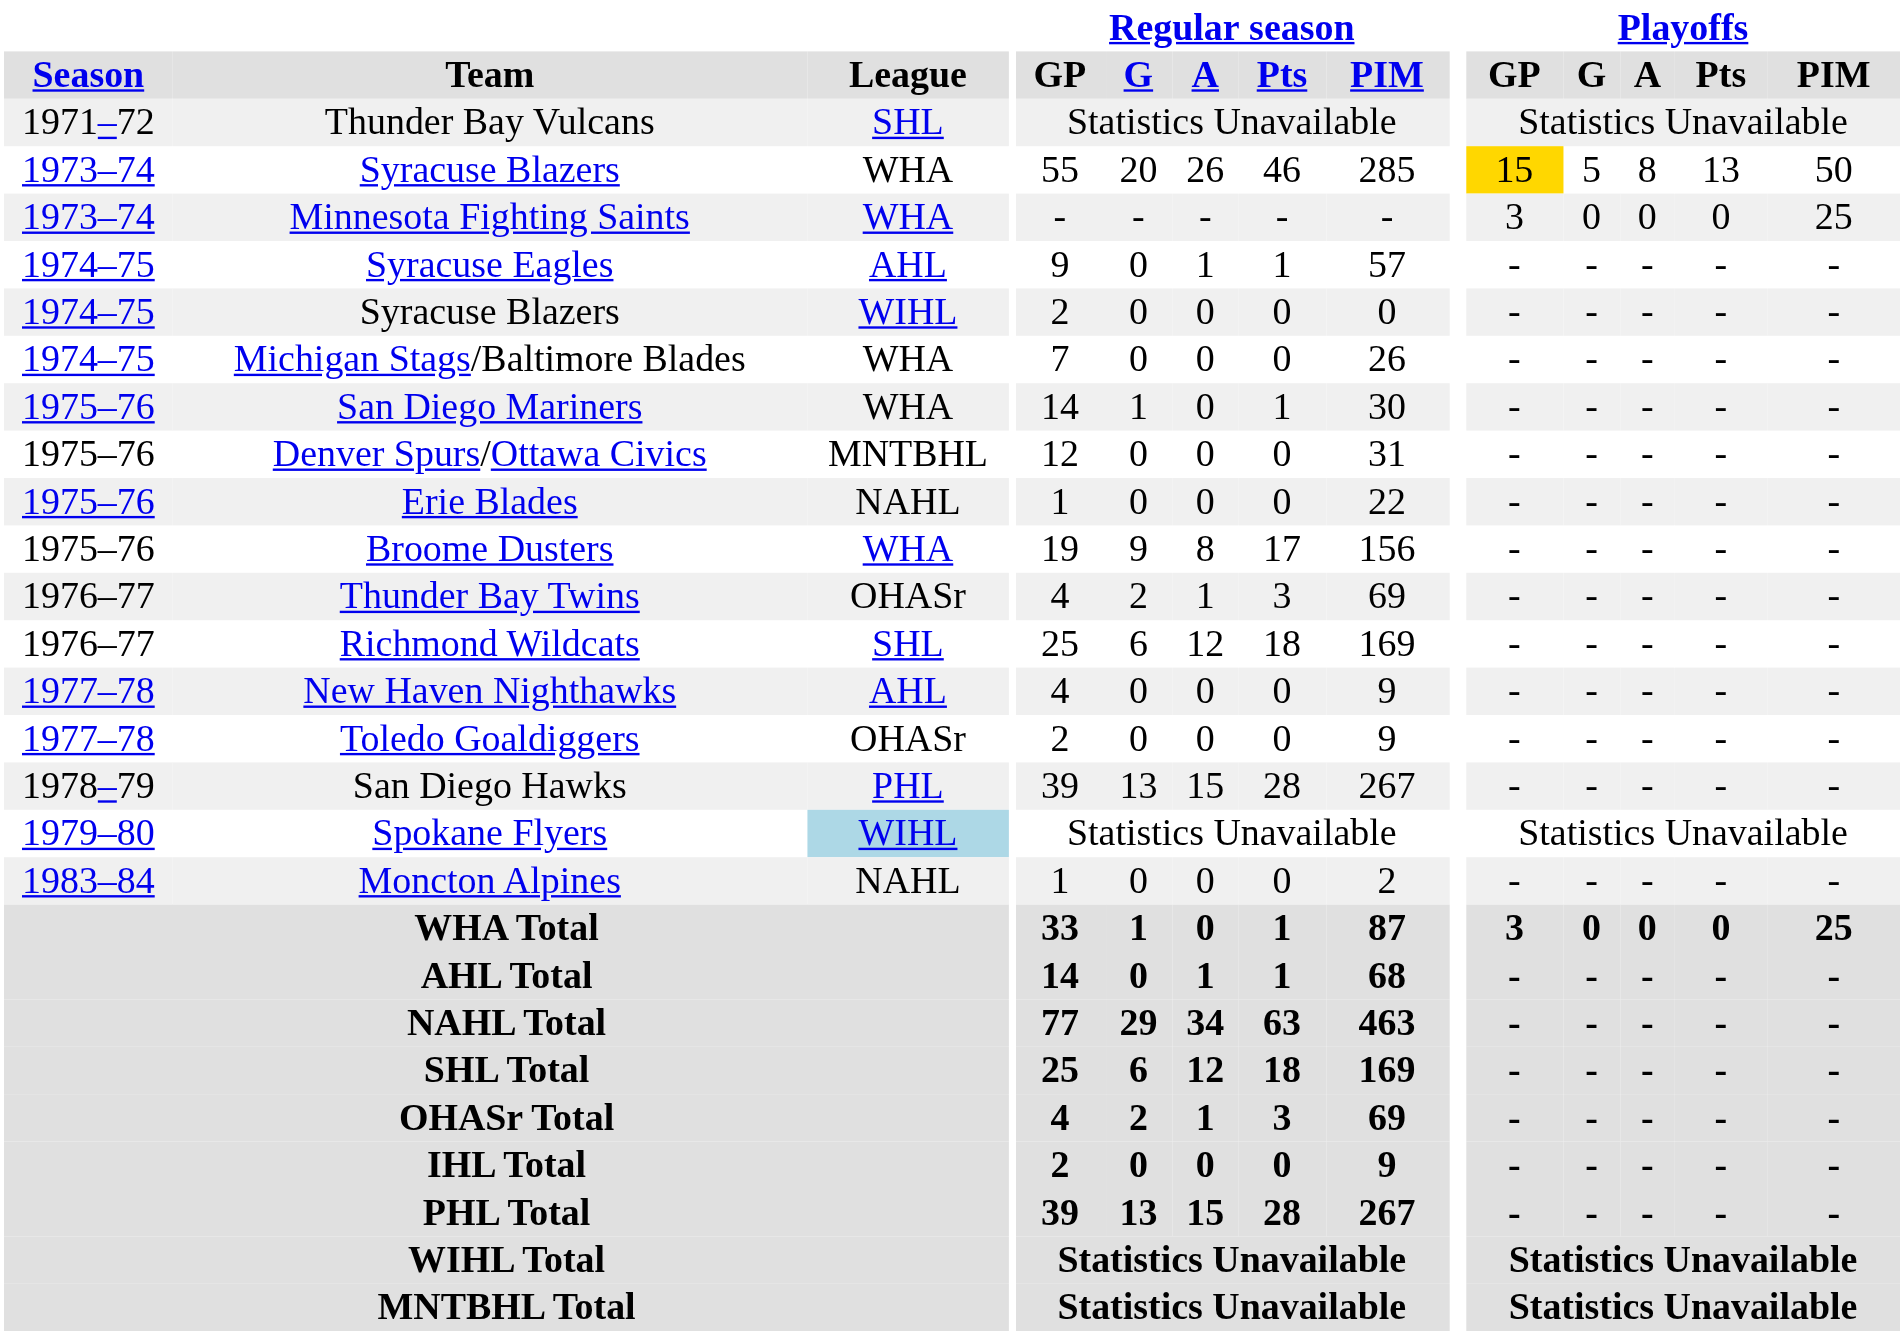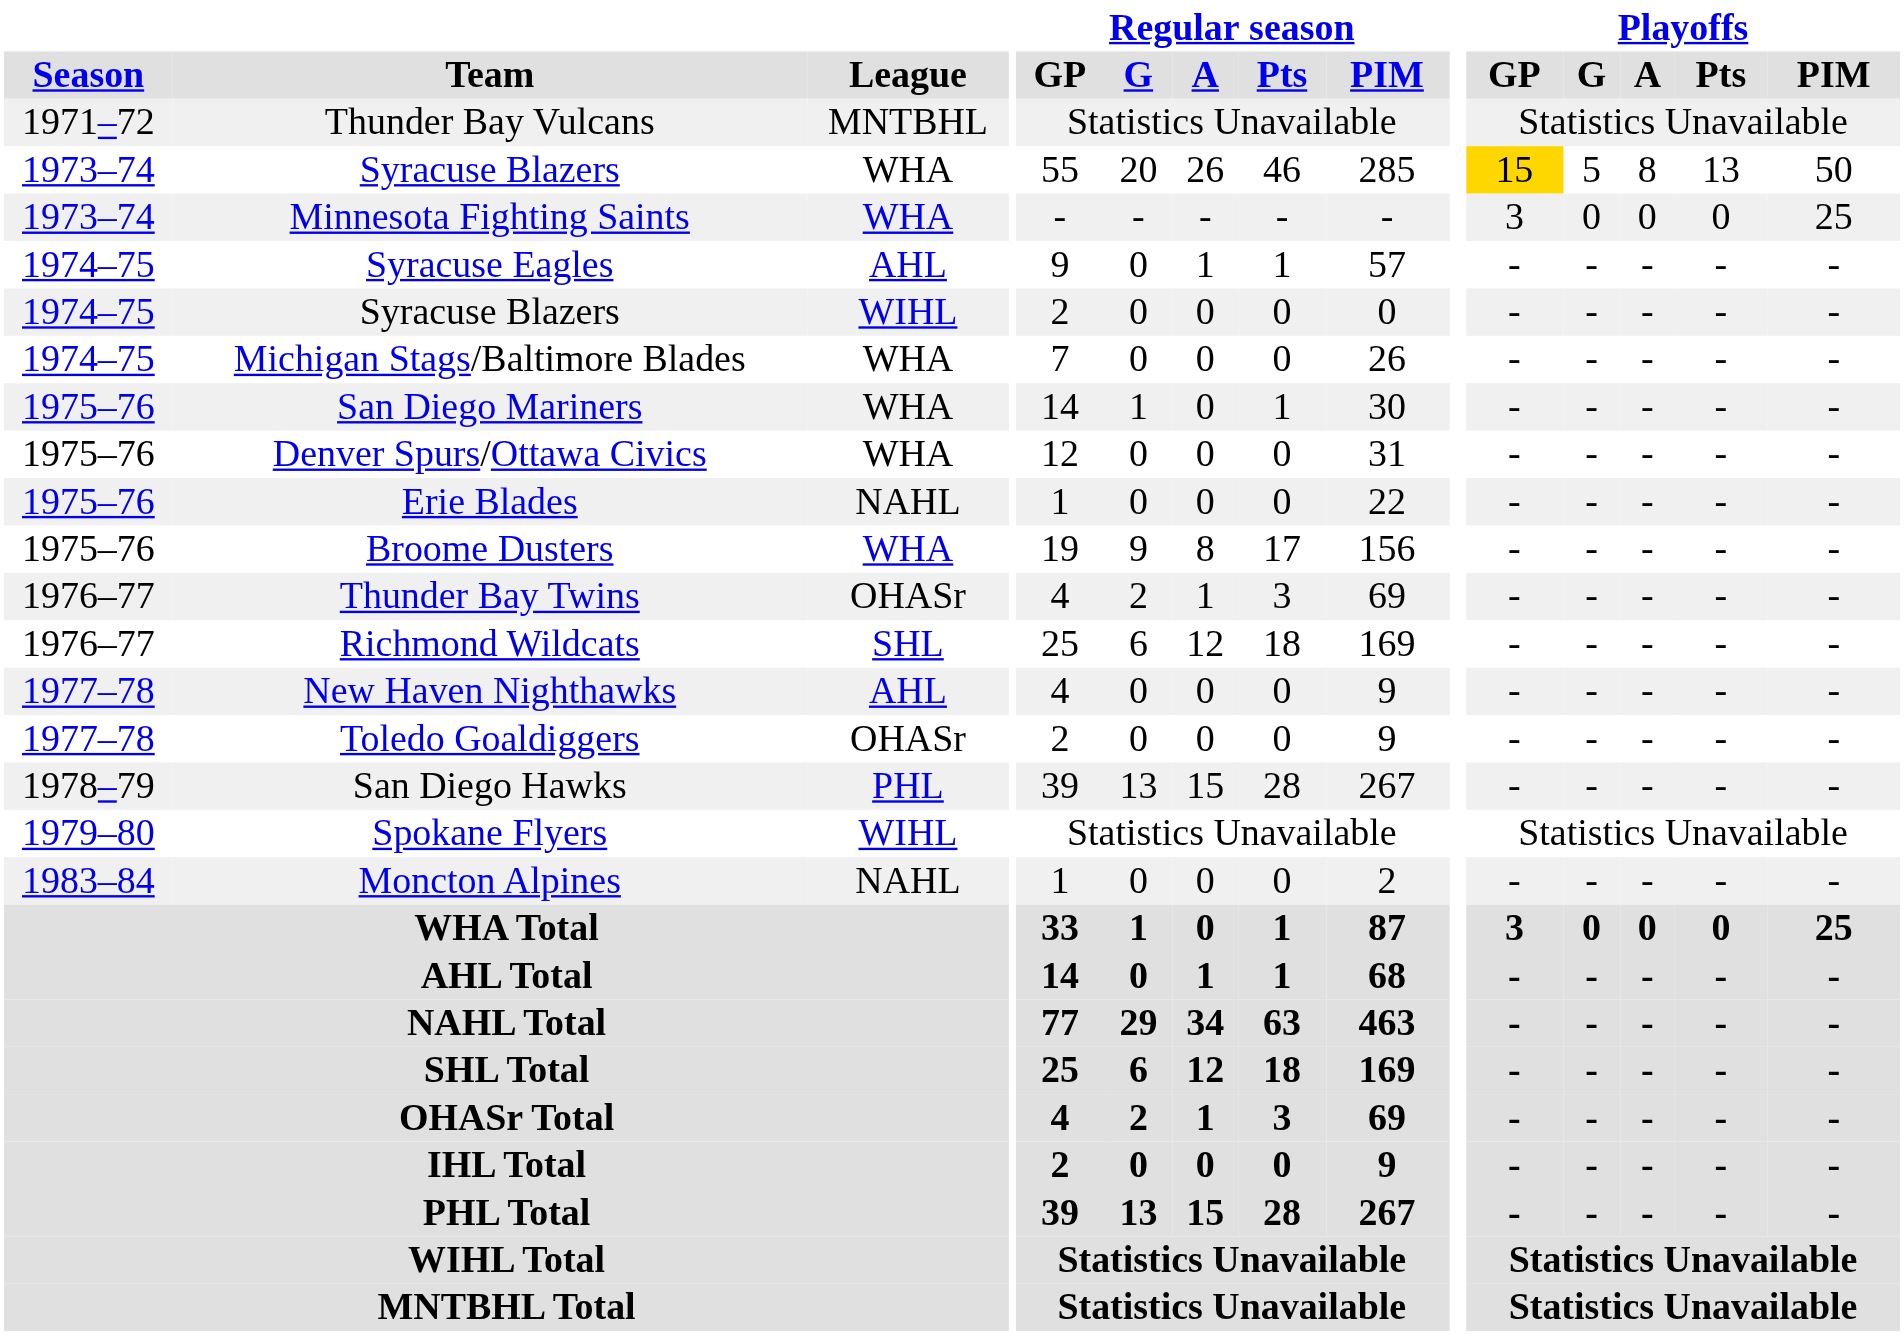 <table border="0" cellpadding="1" cellspacing="0" style="text-align:center; width:50em">
 <tr>
 <th colspan="3" style="background:#fff;"></th>
 <th rowspan="99" style="background:#fff;"></th>
 <th colspan="5" style="text-align:center;"><a href='#'>Regular season</a></th>
 <th rowspan="99" style="text-align:center; background:#fff;"> </th>
 <th colspan="5" style="text-align:center;"><a href='#'>Playoffs</a></th>
 </tr>
 <tr style="text-align:center; background:#e0e0e0;">
 <th><a href='#'>Season</a></th>
 <th>Team</th>
 <th>League</th>
 <th>GP</th>
 <th><a href='#'>G</a></th>
 <th><a href='#'>A</a></th>
 <th><a href='#'>Pts</a></th>
 <th><a href='#'>PIM</a></th>
 <th>GP</th>
 <th>G</th>
 <th>A</th>
 <th>Pts</th>
 <th>PIM</th>
 </tr>
 <tr style="text-align:center; background:#f0f0f0;"->
 <td>1971<a href='#'>–</a>72</td>
 <td>Thunder Bay Vulcans</td>
-<td><a href='#'>SHL</a></td>
+<td>MNTBHL</td>
 <td colspan="5">Statistics Unavailable</td>
 <td colspan="5">Statistics Unavailable</td>
 </tr>
 <tr style="text-align:center;">
 <td><a href='#'>1973–74</a></td>
 <td><a href='#'>Syracuse Blazers</a></td>
 <td>WHA</td>
 <td>55</td>
 <td>20</td>
 <td>26</td>
 <td>46</td>
 <td>285</td>
 <td style="background: gold;">15</td>
 <td>5</td>
 <td>8</td>
 <td>13</td>
 <td>50</td>
 </tr>
 <tr style="text-align:center; background:#f0f0f0;">
 <td><a href='#'>1973–74</a></td>
 <td><a href='#'>Minnesota Fighting Saints</a></td>
 <td><a href='#'>WHA</a></td>
 <td>-</td>
 <td>-</td>
 <td>-</td>
 <td>-</td>
 <td>-</td>
 <td>3</td>
 <td>0</td>
 <td>0</td>
 <td>0</td>
 <td>25</td>
 </tr>
 <tr style="text-align:center;">
 <td><a href='#'>1974–75</a></td>
 <td><a href='#'>Syracuse Eagles</a></td>
 <td><a href='#'>AHL</a></td>
 <td>9</td>
 <td>0</td>
 <td>1</td>
 <td>1</td>
 <td>57</td>
 <td>-</td>
 <td>-</td>
 <td>-</td>
 <td>-</td>
 <td>-</td>
 </tr>
 <tr style="text-align:center; background:#f0f0f0;">
 <td><a href='#'>1974–75</a></td>
 <td>Syracuse Blazers</td>
 <td><a href='#'>WIHL</a></td>
 <td>2</td>
 <td>0</td>
 <td>0</td>
 <td>0</td>
 <td>0</td>
 <td>-</td>
 <td>-</td>
 <td>-</td>
 <td>-</td>
 <td>-</td>
 </tr>
 <tr style="text-align:center;">
 <td><a href='#'>1974–75</a></td>
 <td><a href='#'>Michigan Stags</a>/Baltimore Blades</td>
 <td>WHA</td>
 <td>7</td>
 <td>0</td>
 <td>0</td>
 <td>0</td>
 <td>26</td>
 <td>-</td>
 <td>-</td>
 <td>-</td>
 <td>-</td>
 <td>-</td>
 </tr>
 <tr style="text-align:center; background:#f0f0f0;">
 <td><a href='#'>1975–76</a></td>
 <td><a href='#'>San Diego Mariners</a></td>
 <td>WHA</td>
 <td>14</td>
 <td>1</td>
 <td>0</td>
 <td>1</td>
 <td>30</td>
 <td>-</td>
 <td>-</td>
 <td>-</td>
 <td>-</td>
 <td>-</td>
 </tr>
 <tr style="text-align:center;">
 <td>1975–76</td>
 <td><a href='#'>Denver Spurs</a>/<a href='#'>Ottawa Civics</a></td>
-<td>MNTBHL</td>
+<td>WHA</td>
 <td>12</td>
 <td>0</td>
 <td>0</td>
 <td>0</td>
 <td>31</td>
 <td>-</td>
 <td>-</td>
 <td>-</td>
 <td>-</td>
 <td>-</td>
 </tr>
 <tr style="text-align:center; background:#f0f0f0;">
 <td><a href='#'>1975–76</a></td>
 <td><a href='#'>Erie Blades</a></td>
 <td>NAHL</td>
 <td>1</td>
 <td>0</td>
 <td>0</td>
 <td>0</td>
 <td>22</td>
 <td>-</td>
 <td>-</td>
 <td>-</td>
 <td>-</td>
 <td>-</td>
 </tr>
 <tr style="text-align:center;">
 <td>1975–76</td>
 <td><a href='#'>Broome Dusters</a></td>
 <td><a href='#'>WHA</a></td>
 <td>19</td>
 <td>9</td>
 <td>8</td>
 <td>17</td>
 <td>156</td>
 <td>-</td>
 <td>-</td>
 <td>-</td>
 <td>-</td>
 <td>-</td>
 </tr>
 <tr style="text-align:center; background:#f0f0f0;">
 <td>1976–77</td>
 <td><a href='#'>Thunder Bay Twins</a></td>
 <td>OHASr</td>
 <td>4</td>
 <td>2</td>
 <td>1</td>
 <td>3</td>
 <td>69</td>
 <td>-</td>
 <td>-</td>
 <td>-</td>
 <td>-</td>
 <td>-</td>
 </tr>
 <tr style="text-align:center;">
 <td>1976–77</td>
 <td><a href='#'>Richmond Wildcats</a></td>
 <td><a href='#'>SHL</a></td>
 <td>25</td>
 <td>6</td>
 <td>12</td>
 <td>18</td>
 <td>169</td>
 <td>-</td>
 <td>-</td>
 <td>-</td>
 <td>-</td>
 <td>-</td>
 </tr>
 <tr style="text-align:center; background:#f0f0f0;">
 <td><a href='#'>1977–78</a></td>
 <td><a href='#'>New Haven Nighthawks</a></td>
 <td><a href='#'>AHL</a></td>
 <td>4</td>
 <td>0</td>
 <td>0</td>
 <td>0</td>
 <td>9</td>
 <td>-</td>
 <td>-</td>
 <td>-</td>
 <td>-</td>
 <td>-</td>
 </tr>
 <tr style="text-align:center;">
 <td><a href='#'>1977–78</a></td>
 <td><a href='#'>Toledo Goaldiggers</a></td>
 <td>OHASr</td>
 <td>2</td>
 <td>0</td>
 <td>0</td>
 <td>0</td>
 <td>9</td>
 <td>-</td>
 <td>-</td>
 <td>-</td>
 <td>-</td>
 <td>-</td>
 </tr>
 <tr style="text-align:center; background:#f0f0f0;">
 <td>1978<a href='#'>–</a>79</td>
 <td>San Diego Hawks</td>
 <td><a href='#'>PHL</a></td>
 <td>39</td>
 <td>13</td>
 <td>15</td>
 <td>28</td>
 <td>267</td>
 <td>-</td>
 <td>-</td>
 <td>-</td>
 <td>-</td>
 <td>-</td>
 </tr>
 <tr style="text-align:center;">
 <td><a href='#'>1979–80</a></td>
 <td><a href='#'>Spokane Flyers</a></td>
-<td style="background: lightblue;"><a href='#'>WIHL</a></td>
+<td><a href='#'>WIHL</a></td>
 <td colspan="5">Statistics Unavailable</td>
 <td colspan="5">Statistics Unavailable</td>
 </tr>
 <tr style="text-align:center; background:#f0f0f0;">
 <td><a href='#'>1983–84</a></td>
 <td><a href='#'>Moncton Alpines</a></td>
 <td>NAHL</td>
 <td>1</td>
 <td>0</td>
 <td>0</td>
 <td>0</td>
 <td>2</td>
 <td>-</td>
 <td>-</td>
 <td>-</td>
 <td>-</td>
 <td>-</td>
 </tr>
 <tr style="text-align:center; background:#e0e0e0;">
 <th colspan="3">WHA Total</th>
 <th>33</th>
 <th>1</th>
 <th>0</th>
 <th>1</th>
 <th>87</th>
 <th>3</th>
 <th>0</th>
 <th>0</th>
 <th>0</th>
 <th>25</th>
 </tr>
 <tr style="text-align:center; background:#e0e0e0;">
 <th colspan="3">AHL Total</th>
 <th>14</th>
 <th>0</th>
 <th>1</th>
 <th>1</th>
 <th>68</th>
 <th>-</th>
 <th>-</th>
 <th>-</th>
 <th>-</th>
 <th>-</th>
 </tr>
 <tr style="text-align:center; background:#e0e0e0;">
 <th colspan="3">NAHL Total</th>
 <th>77</th>
 <th>29</th>
 <th>34</th>
 <th>63</th>
 <th>463</th>
 <th>-</th>
 <th>-</th>
 <th>-</th>
 <th>-</th>
 <th>-</th>
 </tr>
 <tr style="text-align:center; background:#e0e0e0;">
 <th colspan="3">SHL Total</th>
 <th>25</th>
 <th>6</th>
 <th>12</th>
 <th>18</th>
 <th>169</th>
 <th>-</th>
 <th>-</th>
 <th>-</th>
 <th>-</th>
 <th>-</th>
 </tr>
 <tr style="text-align:center; background:#e0e0e0;">
 <th colspan="3">OHASr Total</th>
 <th>4</th>
 <th>2</th>
 <th>1</th>
 <th>3</th>
 <th>69</th>
 <th>-</th>
 <th>-</th>
 <th>-</th>
 <th>-</th>
 <th>-</th>
 </tr>
 <tr style="text-align:center; background:#e0e0e0;">
 <th colspan="3">IHL Total</th>
 <th>2</th>
 <th>0</th>
 <th>0</th>
 <th>0</th>
 <th>9</th>
 <th>-</th>
 <th>-</th>
 <th>-</th>
 <th>-</th>
 <th>-</th>
 </tr>
 <tr style="text-align:center; background:#e0e0e0;">
 <th colspan="3">PHL Total</th>
 <th>39</th>
 <th>13</th>
 <th>15</th>
 <th>28</th>
 <th>267</th>
 <th>-</th>
 <th>-</th>
 <th>-</th>
 <th>-</th>
 <th>-</th>
 </tr>
 <tr style="text-align:center; background:#e0e0e0;">
 <th colspan="3">WIHL Total</th>
 <th colspan="5">Statistics Unavailable</th>
 <th colspan="5">Statistics Unavailable</th>
 </tr>
 <tr style="text-align:center; background:#e0e0e0;">
 <th colspan="3">MNTBHL Total</th>
 <th colspan="5">Statistics Unavailable</th>
 <th colspan="5">Statistics Unavailable</th>
 </tr>
 </table>
